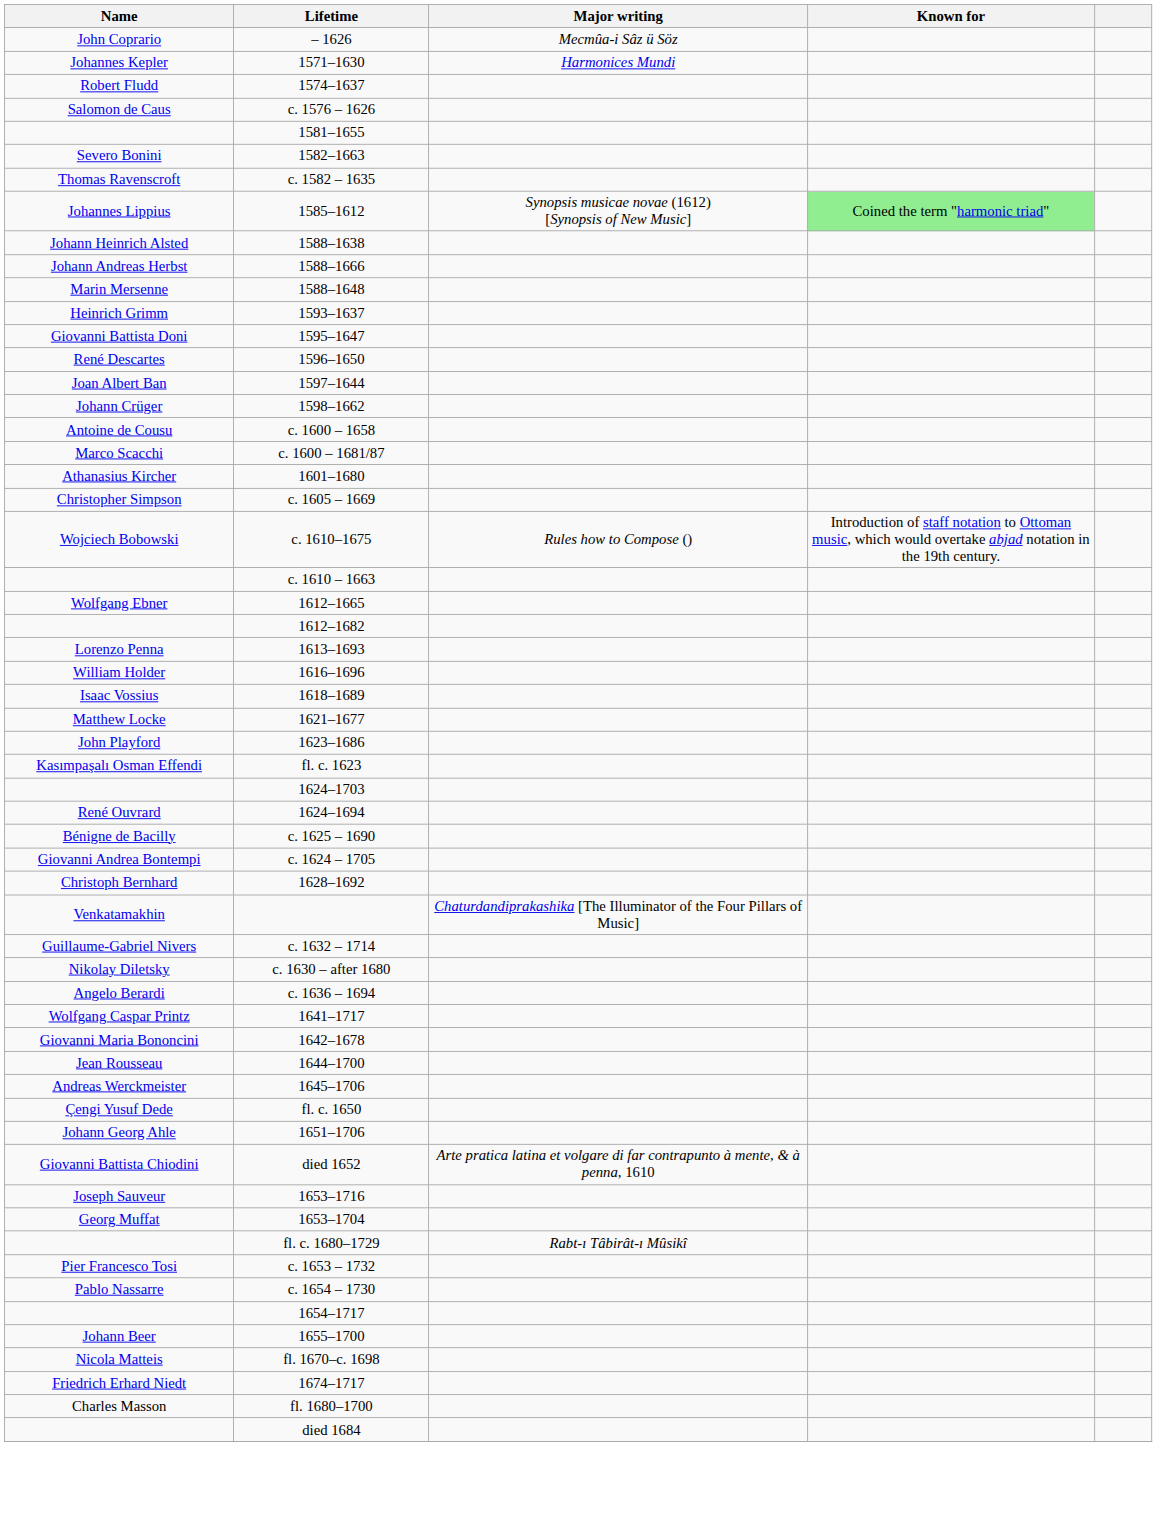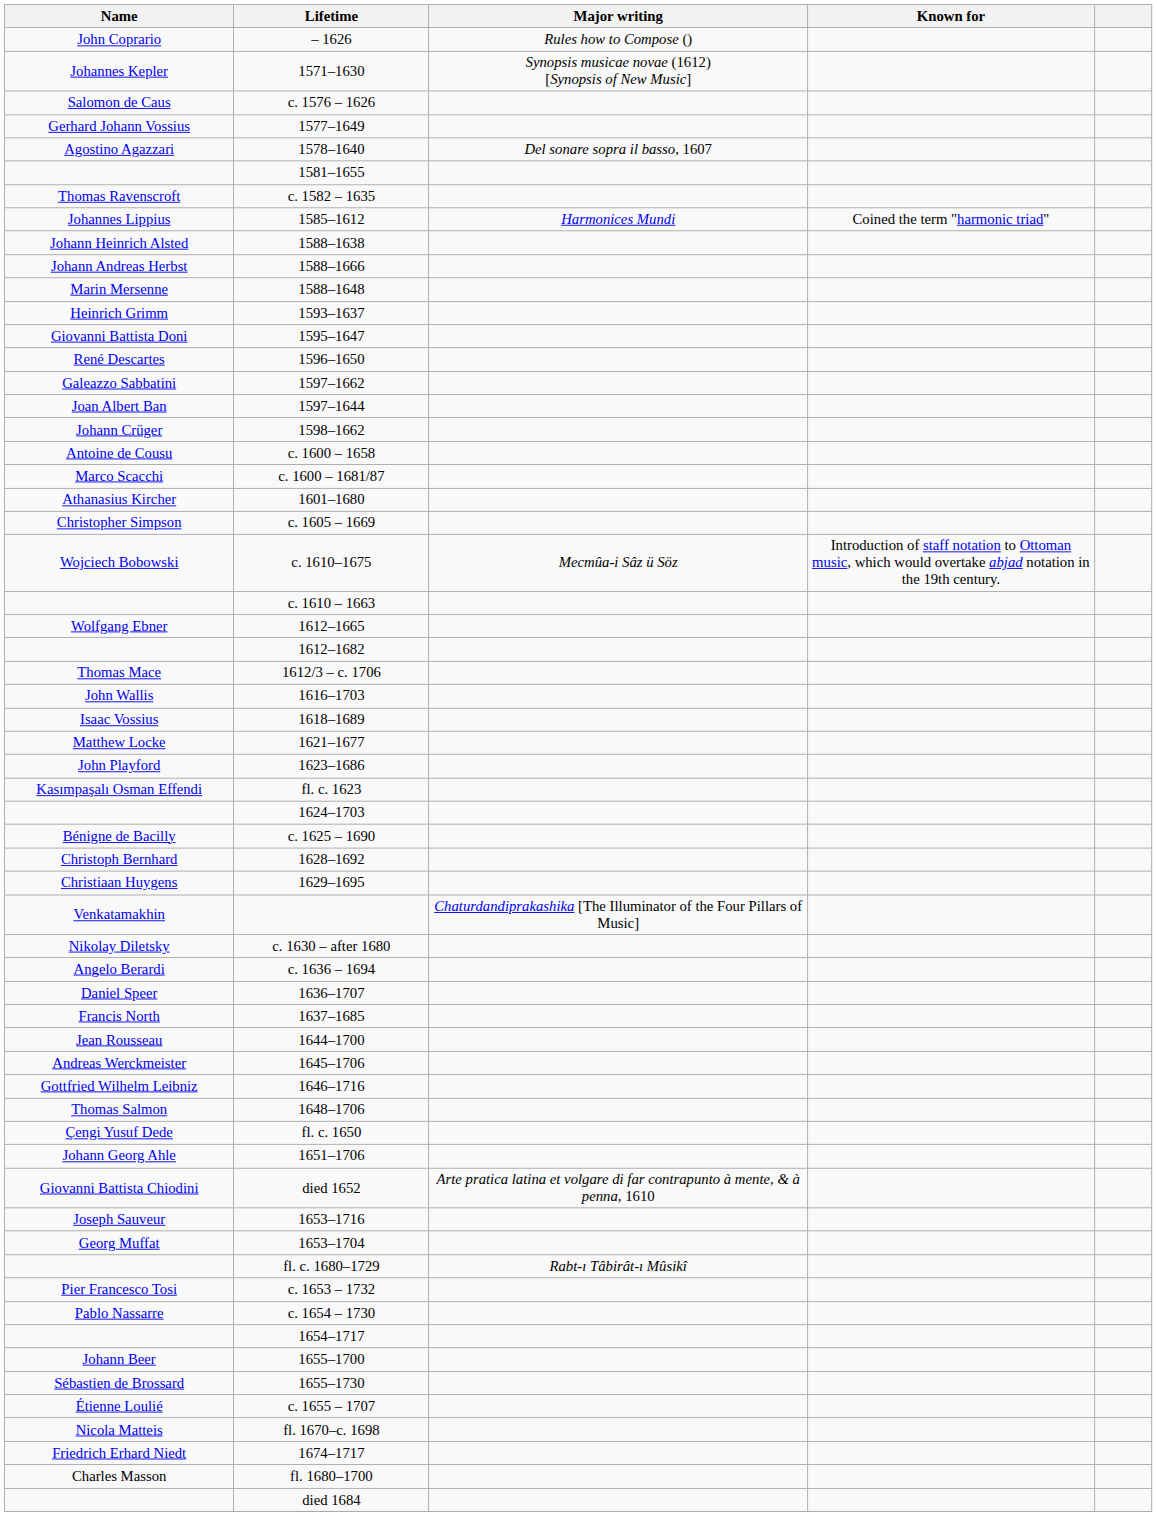 <table class="wikitable plainrowheaders" style="text-align:center">
 <tr>
 <th scope="col" width="20%">Name</th>
 <th scope="col" width="17%">Lifetime</th>
 <th scope="col" width="33%">Major writing</th>
 <th scope="col" width="25%">Known for</th>
 <th scope="col" width="5%" class="unsortable"></th>
 </tr>
 <tr>
 <td><a href='#'>John Coprario</a></td>
 <td> – 1626</td>
-<td><em>Mecmûa-i Sâz ü Söz</em></td>
+<td><em>Rules how to Compose</em> ()</td>
 <td></td>
 <td></td>
 </tr>
 <tr>
 <td><a href='#'>Johannes Kepler</a></td>
 <td>1571–1630</td>
-<td><em><a href='#'>Harmonices Mundi</a></em></td>
-<td></td>
-<td></td>
-</tr>
-<tr>
-<td><a href='#'>Robert Fludd</a></td>
-<td>1574–1637</td>
-<td></td>
+<td><em>Synopsis musicae novae</em> (1612)<br>[<em>Synopsis of New Music</em>]</td>
 <td></td>
 <td></td>
 </tr>
 <tr>
 <td><a href='#'>Salomon de Caus</a></td>
 <td>c. 1576 – 1626</td>
 <td></td>
 <td></td>
 <td></td>
 </tr>
 <tr>
-<td></td>
-<td>1581–1655</td>
+<td><a href='#'>Gerhard Johann Vossius</a></td>
+<td>1577–1649</td>
 <td></td>
 <td></td>
 <td></td>
 </tr>
 <tr>
-<td><a href='#'>Severo Bonini</a></td>
-<td>1582–1663</td>
+<td><a href='#'>Agostino Agazzari</a></td>
+<td>1578–1640</td>
+<td><em>Del sonare sopra il basso</em>, 1607</td>
+<td></td>
+<td></td>
+</tr>
+<tr>
+<td></td>
+<td>1581–1655</td>
 <td></td>
 <td></td>
 <td></td>
 </tr>
 <tr>
 <td><a href='#'>Thomas Ravenscroft</a></td>
 <td>c. 1582 – 1635</td>
 <td></td>
 <td></td>
 <td></td>
 </tr>
 <tr>
 <td><a href='#'>Johannes Lippius</a></td>
 <td>1585–1612</td>
-<td><em>Synopsis musicae novae</em> (1612)<br>[<em>Synopsis of New Music</em>]</td>
-<td style="background: lightgreen;">Coined the term "<a href='#'>harmonic triad</a>"</td>
+<td><em><a href='#'>Harmonices Mundi</a></em></td>
+<td>Coined the term "<a href='#'>harmonic triad</a>"</td>
 <td></td>
 </tr>
 <tr>
 <td><a href='#'>Johann Heinrich Alsted</a></td>
 <td>1588–1638</td>
 <td></td>
 <td></td>
 <td></td>
 </tr>
 <tr>
 <td><a href='#'>Johann Andreas Herbst</a></td>
 <td>1588–1666</td>
 <td></td>
 <td></td>
 <td></td>
 </tr>
 <tr>
 <td><a href='#'>Marin Mersenne</a></td>
 <td>1588–1648</td>
 <td></td>
 <td></td>
 <td></td>
 </tr>
 <tr>
 <td><a href='#'>Heinrich Grimm</a></td>
 <td>1593–1637</td>
 <td></td>
 <td></td>
 <td></td>
 </tr>
 <tr>
 <td><a href='#'>Giovanni Battista Doni</a></td>
 <td>1595–1647</td>
 <td></td>
 <td></td>
 <td></td>
 </tr>
 <tr>
 <td><a href='#'>René Descartes</a></td>
 <td>1596–1650</td>
+<td></td>
+<td></td>
+<td></td>
+</tr>
+<tr>
+<td><a href='#'>Galeazzo Sabbatini</a></td>
+<td>1597–1662</td>
 <td></td>
 <td></td>
 <td></td>
 </tr>
 <tr>
 <td><a href='#'>Joan Albert Ban</a></td>
 <td>1597–1644</td>
 <td></td>
 <td></td>
 <td></td>
 </tr>
 <tr>
 <td><a href='#'>Johann Crüger</a></td>
 <td>1598–1662</td>
 <td></td>
 <td></td>
 <td></td>
 </tr>
 <tr>
 <td><a href='#'>Antoine de Cousu</a></td>
 <td>c. 1600 – 1658</td>
 <td></td>
 <td></td>
 <td></td>
 </tr>
 <tr>
 <td><a href='#'>Marco Scacchi</a></td>
 <td>c. 1600 – 1681/87</td>
 <td></td>
 <td></td>
 <td></td>
 </tr>
 <tr>
 <td><a href='#'>Athanasius Kircher</a></td>
 <td>1601–1680</td>
 <td></td>
 <td></td>
 <td></td>
 </tr>
 <tr>
 <td><a href='#'>Christopher Simpson</a></td>
 <td>c. 1605 – 1669</td>
 <td></td>
 <td></td>
 <td></td>
 </tr>
 <tr>
 <td><a href='#'>Wojciech Bobowski</a></td>
 <td>c. 1610–1675</td>
-<td><em>Rules how to Compose</em> ()</td>
+<td><em>Mecmûa-i Sâz ü Söz</em></td>
 <td>Introduction of <a href='#'>staff notation</a> to <a href='#'>Ottoman music</a>, which would overtake <em><a href='#'>abjad</a></em> notation in the 19th century.</td>
 <td></td>
 </tr>
 <tr>
 <td></td>
 <td>c. 1610 – 1663</td>
 <td></td>
 <td></td>
 <td></td>
 </tr>
 <tr>
 <td><a href='#'>Wolfgang Ebner</a></td>
 <td>1612–1665</td>
 <td></td>
 <td></td>
 <td></td>
 </tr>
 <tr>
 <td></td>
 <td>1612–1682</td>
 <td></td>
 <td></td>
 <td></td>
 </tr>
 <tr>
-<td><a href='#'>Lorenzo Penna</a></td>
-<td>1613–1693</td>
+<td><a href='#'>Thomas Mace</a></td>
+<td>1612/3 – c. 1706</td>
 <td></td>
 <td></td>
 <td></td>
 </tr>
 <tr>
-<td><a href='#'>William Holder</a></td>
-<td>1616–1696</td>
+<td><a href='#'>John Wallis</a></td>
+<td>1616–1703</td>
 <td></td>
 <td></td>
 <td></td>
 </tr>
 <tr>
 <td><a href='#'>Isaac Vossius</a></td>
 <td>1618–1689</td>
 <td></td>
 <td></td>
 <td></td>
 </tr>
 <tr>
 <td><a href='#'>Matthew Locke</a></td>
 <td>1621–1677</td>
 <td></td>
 <td></td>
 <td></td>
 </tr>
 <tr>
 <td><a href='#'>John Playford</a></td>
 <td>1623–1686</td>
 <td></td>
 <td></td>
 <td></td>
 </tr>
 <tr>
 <td><a href='#'>Kasımpaşalı Osman Effendi</a></td>
 <td>fl. c. 1623</td>
 <td></td>
 <td></td>
 <td></td>
 </tr>
 <tr>
 <td></td>
 <td>1624–1703</td>
 <td></td>
 <td></td>
 <td></td>
 </tr>
 <tr>
-<td><a href='#'>René Ouvrard</a></td>
-<td>1624–1694</td>
-<td></td>
-<td></td>
-<td></td>
-</tr>
-<tr>
 <td><a href='#'>Bénigne de Bacilly</a></td>
 <td>c. 1625 – 1690</td>
-<td></td>
-<td></td>
-<td></td>
-</tr>
-<tr>
-<td><a href='#'>Giovanni Andrea Bontempi</a></td>
-<td>c. 1624 – 1705</td>
 <td></td>
 <td></td>
 <td></td>
 </tr>
 <tr>
 <td><a href='#'>Christoph Bernhard</a></td>
 <td>1628–1692</td>
 <td></td>
 <td></td>
 <td></td>
 </tr>
 <tr>
-<td><a href='#'>Venkatamakhin</a></td>
+<td><a href='#'>Christiaan Huygens</a></td>
+<td>1629–1695</td>
 <td></td>
-<td><em><a href='#'>Chaturdandiprakashika</a></em> [The Illuminator of the Four Pillars of Music]</td>
 <td></td>
 <td></td>
 </tr>
 <tr>
-<td><a href='#'>Guillaume-Gabriel Nivers</a></td>
-<td>c. 1632 – 1714</td>
+<td><a href='#'>Venkatamakhin</a></td>
 <td></td>
+<td><em><a href='#'>Chaturdandiprakashika</a></em> [The Illuminator of the Four Pillars of Music]</td>
 <td></td>
 <td></td>
 </tr>
 <tr>
 <td><a href='#'>Nikolay Diletsky</a></td>
 <td>c. 1630 – after 1680</td>
 <td></td>
 <td></td>
 <td></td>
 </tr>
 <tr>
 <td><a href='#'>Angelo Berardi</a></td>
 <td>c. 1636 – 1694</td>
 <td></td>
 <td></td>
 <td></td>
 </tr>
 <tr>
-<td><a href='#'>Wolfgang Caspar Printz</a></td>
-<td>1641–1717</td>
+<td><a href='#'>Daniel Speer</a></td>
+<td>1636–1707</td>
 <td></td>
 <td></td>
 <td></td>
 </tr>
 <tr>
-<td><a href='#'>Giovanni Maria Bononcini</a></td>
-<td>1642–1678</td>
+<td><a href='#'>Francis North</a></td>
+<td>1637–1685</td>
 <td></td>
 <td></td>
 <td></td>
 </tr>
 <tr>
 <td><a href='#'>Jean Rousseau</a></td>
 <td>1644–1700</td>
 <td></td>
 <td></td>
 <td></td>
 </tr>
 <tr>
 <td><a href='#'>Andreas Werckmeister</a></td>
 <td>1645–1706</td>
+<td></td>
+<td></td>
+<td></td>
+</tr>
+<tr>
+<td><a href='#'>Gottfried Wilhelm Leibniz</a></td>
+<td>1646–1716</td>
+<td></td>
+<td></td>
+<td></td>
+</tr>
+<tr>
+<td><a href='#'>Thomas Salmon</a></td>
+<td>1648–1706</td>
 <td></td>
 <td></td>
 <td></td>
 </tr>
 <tr>
 <td><a href='#'>Çengi Yusuf Dede</a></td>
 <td>fl. c. 1650</td>
 <td></td>
 <td></td>
 <td></td>
 </tr>
 <tr>
 <td><a href='#'>Johann Georg Ahle</a></td>
 <td>1651–1706</td>
 <td></td>
 <td></td>
 <td></td>
 </tr>
 <tr>
 <td><a href='#'>Giovanni Battista Chiodini</a></td>
 <td>died 1652</td>
 <td><em>Arte pratica latina et volgare di far contrapunto à mente, & à penna</em>, 1610</td>
 <td></td>
 <td></td>
 </tr>
 <tr>
 <td><a href='#'>Joseph Sauveur</a></td>
 <td>1653–1716</td>
 <td></td>
 <td></td>
 <td></td>
 </tr>
 <tr>
 <td><a href='#'>Georg Muffat</a></td>
 <td>1653–1704</td>
 <td></td>
 <td></td>
 <td></td>
 </tr>
 <tr>
 <td></td>
 <td>fl. c. 1680–1729</td>
 <td><em>Rabt-ı Tâbirât-ı Mûsikî</em></td>
 <td></td>
 <td></td>
 </tr>
 <tr>
 <td><a href='#'>Pier Francesco Tosi</a></td>
 <td>c. 1653 – 1732</td>
 <td></td>
 <td></td>
 <td></td>
 </tr>
 <tr>
 <td><a href='#'>Pablo Nassarre</a></td>
 <td>c. 1654 – 1730</td>
 <td></td>
 <td></td>
 <td></td>
 </tr>
 <tr>
 <td></td>
 <td>1654–1717</td>
 <td></td>
 <td></td>
 <td></td>
 </tr>
 <tr>
 <td><a href='#'>Johann Beer</a></td>
 <td>1655–1700</td>
 <td></td>
 <td></td>
 <td></td>
 </tr>
 <tr>
+<td><a href='#'>Sébastien de Brossard</a></td>
+<td>1655–1730</td>
+<td></td>
+<td></td>
+<td></td>
+</tr>
+<tr>
+<td><a href='#'>Étienne Loulié</a></td>
+<td>c. 1655 – 1707</td>
+<td></td>
+<td></td>
+<td></td>
+</tr>
+<tr>
 <td><a href='#'>Nicola Matteis</a></td>
 <td>fl. 1670–c. 1698</td>
 <td></td>
 <td></td>
 <td></td>
 </tr>
 <tr>
 <td><a href='#'>Friedrich Erhard Niedt</a></td>
 <td>1674–1717</td>
 <td></td>
 <td></td>
 <td></td>
 </tr>
 <tr>
 <td>Charles Masson</td>
 <td>fl. 1680–1700</td>
 <td></td>
 <td></td>
 <td></td>
 </tr>
 <tr>
 <td></td>
 <td>died 1684</td>
 <td></td>
 <td></td>
 <td></td>
 </tr>
 <tr>
 </tr>
 </table>
